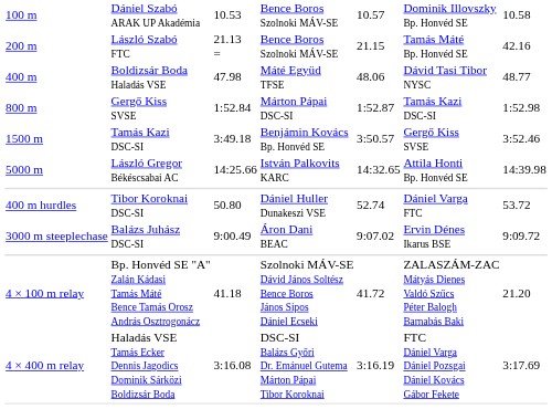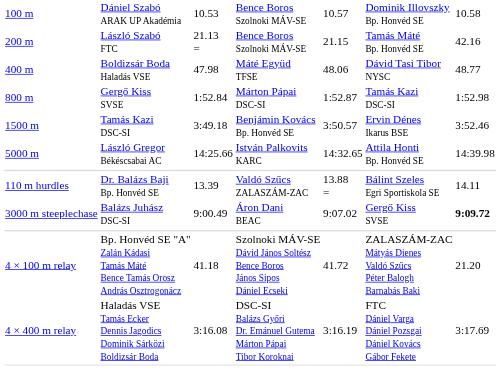 <table>
 <tr>
 <td><a href='#'>100 m</a><br></td>
 <td><a href='#'>Dániel Szabó</a><br><small> ARAK UP Akadémia</small></td>
 <td>10.53</td>
 <td><a href='#'>Bence Boros</a><br><small> Szolnoki MÁV-SE</small></td>
 <td>10.57</td>
 <td><a href='#'>Dominik Illovszky</a><br><small> Bp. Honvéd SE</small></td>
 <td>10.58<br></td>
 </tr>
 <tr>
 <td><a href='#'>200 m</a><br></td>
 <td><a href='#'>László Szabó</a><br><small> FTC</small></td>
 <td>21.13<br>=</td>
 <td><a href='#'>Bence Boros</a><br><small> Szolnoki MÁV-SE</small></td>
 <td>21.15<br></td>
 <td><a href='#'>Tamás Máté</a><br><small> Bp. Honvéd SE</small></td>
 <td>42.16</td>
 </tr>
 <tr>
 <td><a href='#'>400 m</a></td>
 <td><a href='#'>Boldizsár Boda</a><br><small> Haladás VSE</small></td>
 <td>47.98</td>
 <td><a href='#'>Máté Együd</a><br><small> TFSE</small></td>
 <td>48.06<br></td>
 <td><a href='#'>Dávid Tasi Tibor</a><br><small> NYSC</small></td>
 <td>48.77<br></td>
 </tr>
 <tr>
 <td><a href='#'>800 m</a></td>
 <td><a href='#'>Gergő Kiss</a><br><small> SVSE</small></td>
 <td>1:52.84</td>
 <td><a href='#'>Márton Pápai</a><br><small> DSC-SI</small></td>
 <td>1:52.87</td>
 <td><a href='#'>Tamás Kazi</a><br><small> DSC-SI</small></td>
 <td>1:52.98</td>
 </tr>
 <tr>
 <td><a href='#'>1500 m</a></td>
 <td><a href='#'>Tamás Kazi</a><br><small> DSC-SI</small></td>
 <td>3:49.18</td>
 <td><a href='#'>Benjámin Kovács</a><br><small> Bp. Honvéd SE</small></td>
 <td>3:50.57</td>
-<td><a href='#'>Gergő Kiss</a><br><small> SVSE</small></td>
+<td><a href='#'>Ervin Dénes</a><br><small> Ikarus BSE</small></td>
 <td>3:52.46</td>
 </tr>
 <tr>
 <td><a href='#'>5000 m</a></td>
 <td><a href='#'>László Gregor</a><br><small> Békéscsabai AC</small></td>
 <td>14:25.66<br></td>
 <td><a href='#'>István Palkovits</a><br><small> KARC</small></td>
 <td>14:32.65</td>
 <td><a href='#'>Attila Honti</a><br><small> Bp. Honvéd SE</small></td>
 <td>14:39.98<br></td>
 </tr>
 <tr>
 </tr>
 <tr bgcolor=#ddd>
 <td colspan=7></td>
 </tr>
 <tr>
-<td><a href='#'>400 m hurdles</a></td>
-<td><a href='#'>Tibor Koroknai</a><br><small> DSC-SI</small></td>
-<td>50.80<br></td>
-<td><a href='#'>Dániel Huller</a><br><small> Dunakeszi VSE</small></td>
-<td>52.74<br></td>
-<td><a href='#'>Dániel Varga</a><br><small> FTC</small></td>
-<td>53.72</td>
+<td><a href='#'>110 m hurdles</a><br></td>
+<td><a href='#'>Dr. Balázs Baji</a><br><small> Bp. Honvéd SE</small></td>
+<td>13.39<br></td>
+<td><a href='#'>Valdó Szűcs</a><br><small> ZALASZÁM-ZAC</small></td>
+<td>13.88<br>=</td>
+<td><a href='#'>Bálint Szeles</a><br><small> Egri Sportiskola SE</small></td>
+<td>14.11<br></td>
 </tr>
 <tr>
 <td><a href='#'>3000 m steeplechase</a></td>
 <td><a href='#'>Balázs Juhász</a><br><small> DSC-SI</small></td>
 <td>9:00.49</td>
 <td><a href='#'>Áron Dani</a><br><small> BEAC</small></td>
 <td>9:07.02<br></td>
-<td><a href='#'>Ervin Dénes</a><br><small> Ikarus BSE</small></td>
-<td>9:09.72<br></td>
+<td><a href='#'>Gergő Kiss</a><br><small> SVSE</small></td>
+<td><strong>9:09.72<br></strong></td>
 </tr>
 <tr>
 </tr>
 <tr bgcolor=#ddd>
 <td colspan=7></td>
 </tr>
 <tr>
 <td><a href='#'>4 × 100 m relay</a></td>
 <td>Bp. Honvéd SE "A"<br><small><a href='#'>Zalán Kádasi</a><br> <a href='#'>Tamás Máté</a><br> <a href='#'>Bence Tamás Orosz</a><br> <a href='#'>András Osztrogonácz</a></small></td>
 <td>41.18</td>
 <td>Szolnoki MÁV-SE<br><small><a href='#'>Dávid János Soltész</a><br> <a href='#'>Bence Boros</a><br> <a href='#'>János Sipos</a><br> <a href='#'>Dániel Ecseki</a></small></td>
 <td>41.72</td>
 <td>ZALASZÁM-ZAC<br><small><a href='#'>Mátyás Dienes</a><br> <a href='#'>Valdó Szűcs</a><br> <a href='#'>Péter Balogh</a><br> <a href='#'>Barnabás Baki</a></small></td>
 <td>21.20<br></td>
 </tr>
 <tr>
 <td><a href='#'>4 × 400 m relay</a></td>
 <td>Haladás VSE<br><small><a href='#'>Tamás Ecker</a><br> <a href='#'>Dennis Jagodics</a><br> <a href='#'>Dominik Sárközi</a><br> <a href='#'>Boldizsár Boda</a></small></td>
 <td>3:16.08</td>
 <td>DSC-SI<br><small><a href='#'>Balázs Győri</a><br> <a href='#'>Dr. Emánuel Gutema</a><br> <a href='#'>Márton Pápai</a><br> <a href='#'>Tibor Koroknai</a></small></td>
 <td>3:16.19</td>
 <td>FTC<br><small><a href='#'>Dániel Varga</a><br> <a href='#'>Dániel Pozsgai</a><br> <a href='#'>Dániel Kovács</a><br> <a href='#'>Gábor Fekete</a></small></td>
 <td>3:17.69</td>
 </tr>
 <tr bgcolor=e8e8e8>
 <td colspan=7></td>
 </tr>
 </table>
